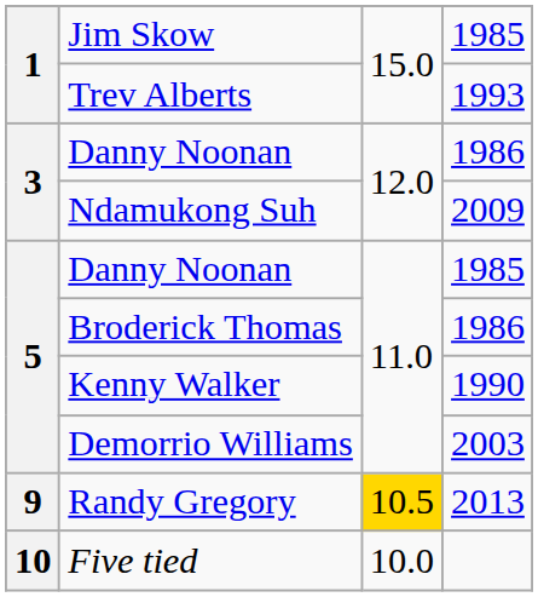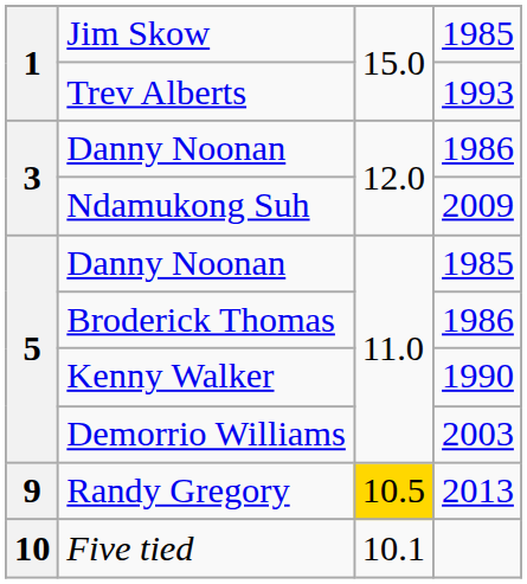 <table class=wikitable>
 <tr>
 </tr>
 <tr>
 <th rowspan=2>1</th>
 <td><a href='#'>Jim Skow</a></td>
 <td rowspan=2>15.0</td>
 <td><a href='#'>1985</a></td>
 </tr>
 <tr>
 <td><a href='#'>Trev Alberts</a></td>
 <td><a href='#'>1993</a></td>
 </tr>
 <tr>
 <th rowspan=2>3</th>
 <td><a href='#'>Danny Noonan</a></td>
 <td rowspan=2>12.0</td>
 <td><a href='#'>1986</a></td>
 </tr>
 <tr>
 <td><a href='#'>Ndamukong Suh</a></td>
 <td><a href='#'>2009</a></td>
 </tr>
 <tr>
 <th rowspan=4>5</th>
 <td><a href='#'>Danny Noonan</a></td>
 <td rowspan=4>11.0</td>
 <td><a href='#'>1985</a></td>
 </tr>
 <tr>
 <td><a href='#'>Broderick Thomas</a></td>
 <td><a href='#'>1986</a></td>
 </tr>
 <tr>
 <td><a href='#'>Kenny Walker</a></td>
 <td><a href='#'>1990</a></td>
 </tr>
 <tr>
 <td><a href='#'>Demorrio Williams</a></td>
 <td><a href='#'>2003</a></td>
 </tr>
 <tr>
 <th>9</th>
 <td><a href='#'>Randy Gregory</a></td>
 <td style="background: gold;">10.5</td>
 <td><a href='#'>2013</a></td>
 </tr>
 <tr>
 <th>10</th>
 <td><em>Five tied</em></td>
-<td>10.0</td>
+<td>10.1</td>
 <td></td>
 </tr>
 </table>
